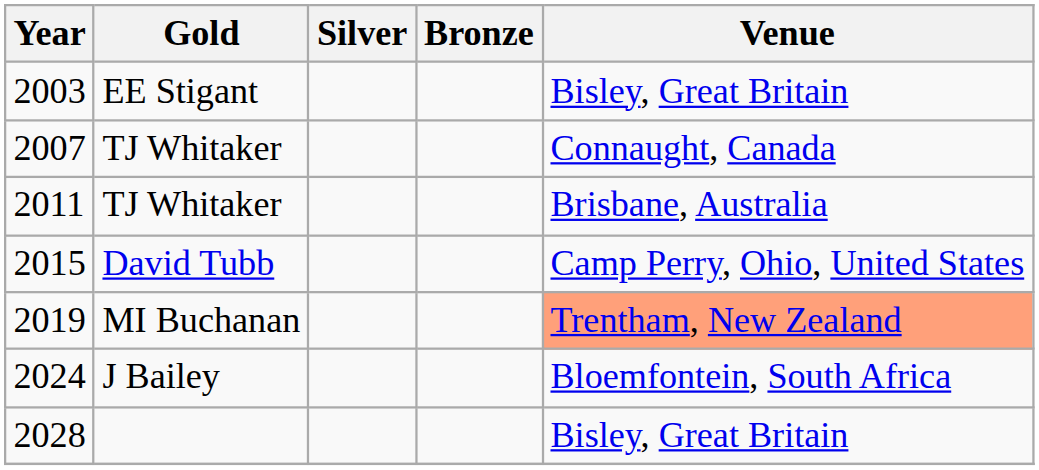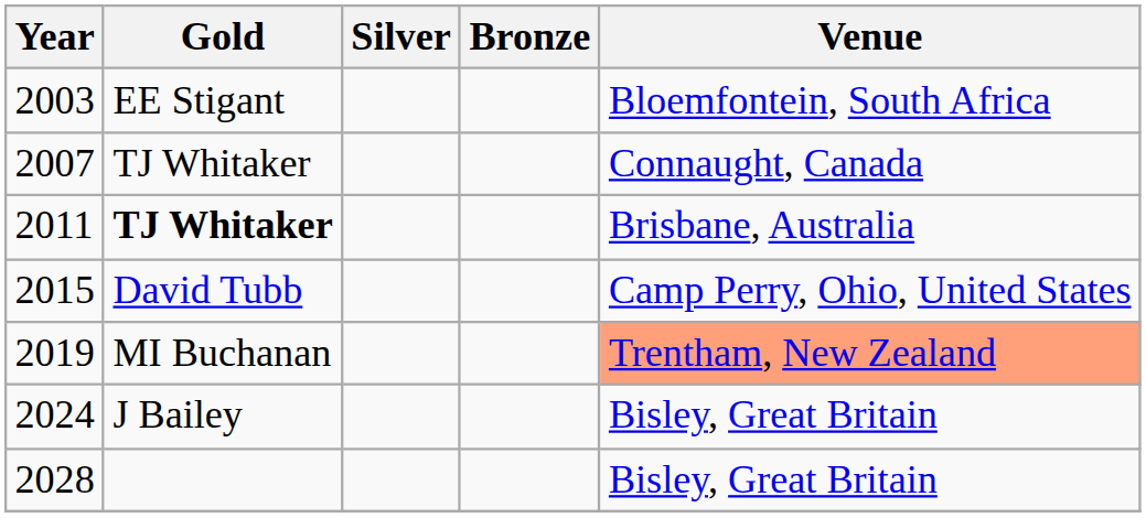 <table class="wikitable sortable" style="text-align: left;">
 <tr>
 <th>Year</th>
 <th> Gold</th>
 <th> Silver</th>
 <th> Bronze</th>
 <th>Venue</th>
 </tr>
 <tr>
 <td>2003</td>
 <td> EE Stigant</td>
 <td></td>
 <td></td>
-<td><a href='#'>Bisley</a>, <a href='#'>Great Britain</a></td>
+<td><a href='#'>Bloemfontein</a>, <a href='#'>South Africa</a></td>
 </tr>
 <tr>
 <td>2007</td>
 <td> TJ Whitaker</td>
 <td></td>
 <td></td>
 <td><a href='#'>Connaught</a>, <a href='#'>Canada</a></td>
 </tr>
 <tr>
 <td>2011</td>
-<td> TJ Whitaker</td>
+<td><strong> TJ Whitaker</strong></td>
 <td></td>
 <td></td>
 <td><a href='#'>Brisbane</a>, <a href='#'>Australia</a></td>
 </tr>
 <tr>
 <td>2015</td>
 <td> <a href='#'>David Tubb</a></td>
 <td></td>
 <td></td>
 <td><a href='#'>Camp Perry</a>, <a href='#'>Ohio</a>, <a href='#'>United States</a></td>
 </tr>
 <tr>
 <td>2019</td>
 <td> MI Buchanan</td>
 <td></td>
 <td></td>
 <td style="background: lightsalmon;"><a href='#'>Trentham</a>, <a href='#'>New Zealand</a></td>
 </tr>
 <tr>
 <td>2024</td>
 <td> J Bailey</td>
 <td></td>
 <td></td>
-<td><a href='#'>Bloemfontein</a>, <a href='#'>South Africa</a></td>
+<td><a href='#'>Bisley</a>, <a href='#'>Great Britain</a></td>
 </tr>
 <tr>
 <td>2028</td>
 <td></td>
 <td></td>
 <td></td>
 <td><a href='#'>Bisley</a>, <a href='#'>Great Britain</a></td>
 </tr>
 <tr>
 </tr>
 </table>
